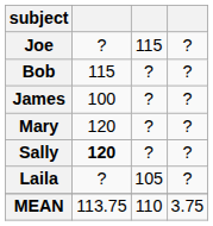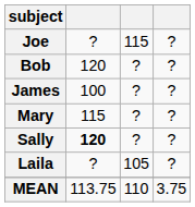 <table class="wikitable" style="text-align:center">
 <tr>
 <th>subject</th>
 <th></th>
 <th></th>
 <th></th>
 </tr>
 <tr>
 <th>Joe</th>
 <td>?</td>
 <td>115</td>
 <td>?</td>
 </tr>
 <tr>
 <th>Bob</th>
-<td>115</td>
+<td>120</td>
 <td>?</td>
 <td>?</td>
 </tr>
 <tr>
 <th>James</th>
 <td>100</td>
 <td>?</td>
 <td>?</td>
 </tr>
 <tr>
 <th>Mary</th>
-<td>120</td>
+<td>115</td>
 <td>?</td>
 <td>?</td>
 </tr>
 <tr>
 <th>Sally</th>
 <td><strong>120</strong></td>
 <td>?</td>
 <td>?</td>
 </tr>
 <tr>
 <th>Laila</th>
 <td>?</td>
 <td>105</td>
 <td>?</td>
 </tr>
 <tr>
 </tr>
 <tr>
 <th>MEAN</th>
 <td>113.75</td>
 <td>110</td>
 <td>3.75</td>
 </tr>
 </table>
